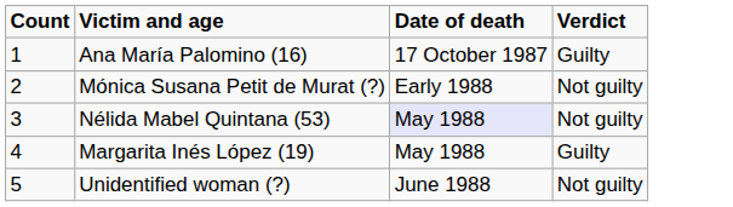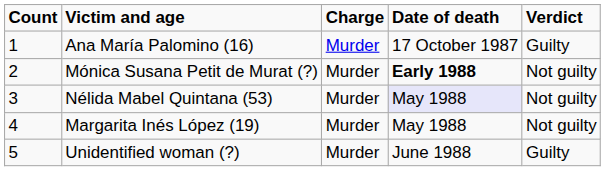 <table class="wikitable">
 <tr>
 <td><strong>Count</strong></td>
 <td><strong>Victim and age</strong></td>
+<td><strong>Charge</strong></td>
 <td><strong>Date of death</strong></td>
 <td><strong>Verdict</strong></td>
 </tr>
 <tr>
 <td>1</td>
 <td>Ana María Palomino (16)</td>
+<td><a href='#'>Murder</a></td>
 <td>17 October 1987</td>
 <td>Guilty</td>
 </tr>
 <tr>
 <td>2</td>
 <td>Mónica Susana Petit de Murat (?)</td>
-<td>Early 1988</td>
+<td>Murder</td>
+<td><strong>Early 1988</strong></td>
 <td>Not guilty</td>
 </tr>
 <tr>
 <td>3</td>
 <td>Nélida Mabel Quintana (53)</td>
+<td>Murder</td>
 <td style="background: lavender;">May 1988</td>
 <td>Not guilty</td>
 </tr>
 <tr>
 <td>4</td>
 <td>Margarita Inés López (19)</td>
+<td>Murder</td>
 <td>May 1988</td>
-<td>Guilty</td>
+<td>Not guilty</td>
 </tr>
 <tr>
 <td>5</td>
 <td>Unidentified woman (?)</td>
+<td>Murder</td>
 <td>June 1988</td>
-<td>Not guilty</td>
+<td>Guilty</td>
 </tr>
 </table>
